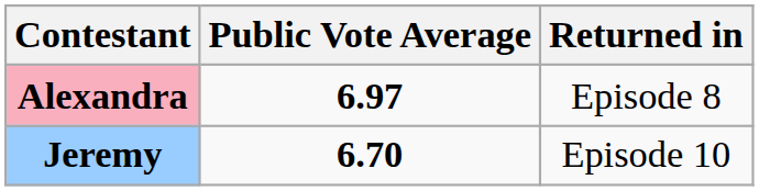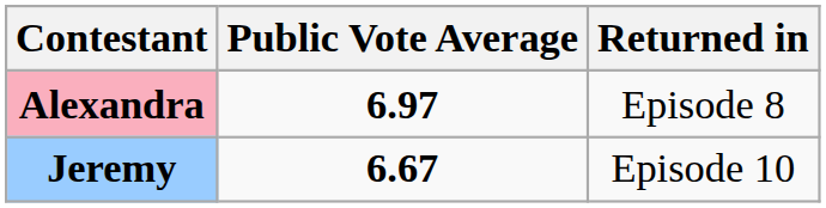 <table class="wikitable" style="text-align:center;">
 <tr>
 <th>Contestant</th>
 <th>Public Vote Average</th>
 <th>Returned in</th>
 </tr>
 <tr>
 <td style="background:#faafbe;"><strong>Alexandra</strong></td>
 <td style="background:hot pink;"><strong>6.97</strong></td>
 <td>Episode 8</td>
 </tr>
 <tr>
 <td style="background:#9cf;"><strong>Jeremy</strong></td>
-<td style="background:hot pink;"><strong>6.70</strong></td>
+<td style="background:hot pink;"><strong>6.67</strong></td>
 <td>Episode 10</td>
 </tr>
 </table>
